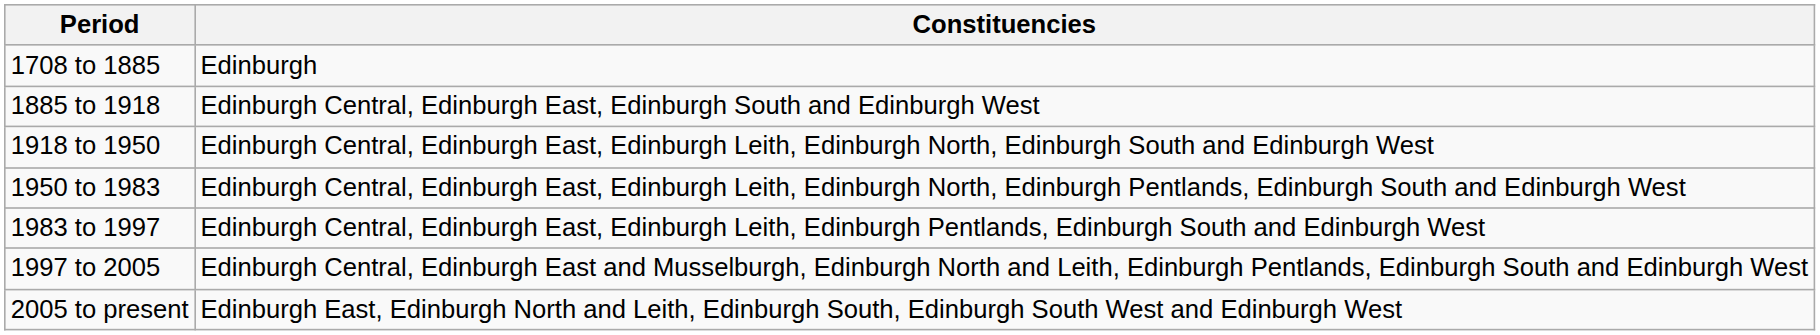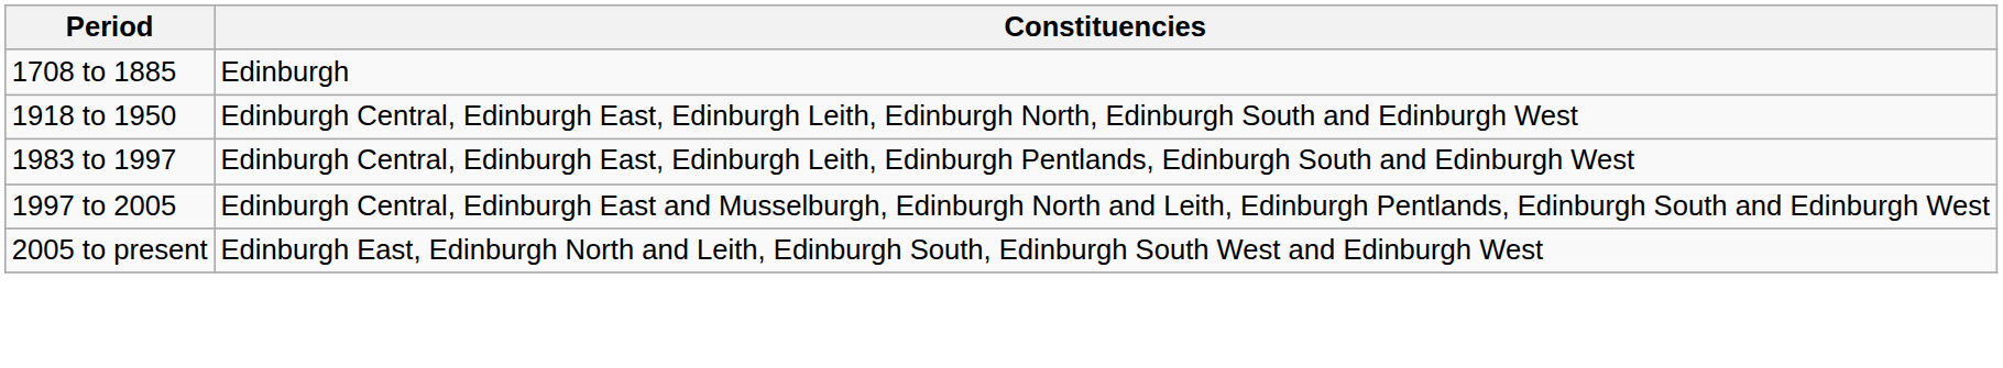 <table class="wikitable">
 <tr>
 <th>Period</th>
 <th>Constituencies</th>
 </tr>
 <tr>
 <td>1708 to 1885</td>
 <td>Edinburgh</td>
 </tr>
 <tr>
-<td>1885 to 1918</td>
-<td>Edinburgh Central, Edinburgh East, Edinburgh South and Edinburgh West</td>
-</tr>
-<tr>
 <td>1918 to 1950</td>
 <td>Edinburgh Central, Edinburgh East, Edinburgh Leith, Edinburgh North, Edinburgh South and Edinburgh West</td>
-</tr>
-<tr>
-<td>1950 to 1983</td>
-<td>Edinburgh Central, Edinburgh East, Edinburgh Leith, Edinburgh North, Edinburgh Pentlands, Edinburgh South and Edinburgh West</td>
 </tr>
 <tr>
 <td>1983 to 1997</td>
 <td>Edinburgh Central, Edinburgh East, Edinburgh Leith, Edinburgh Pentlands, Edinburgh South and Edinburgh West</td>
 </tr>
 <tr>
 <td>1997 to 2005</td>
 <td>Edinburgh Central, Edinburgh East and Musselburgh, Edinburgh North and Leith, Edinburgh Pentlands, Edinburgh South and Edinburgh West</td>
 </tr>
 <tr>
 <td>2005 to present</td>
 <td>Edinburgh East, Edinburgh North and Leith, Edinburgh South, Edinburgh South West and Edinburgh West</td>
 </tr>
 </table>
